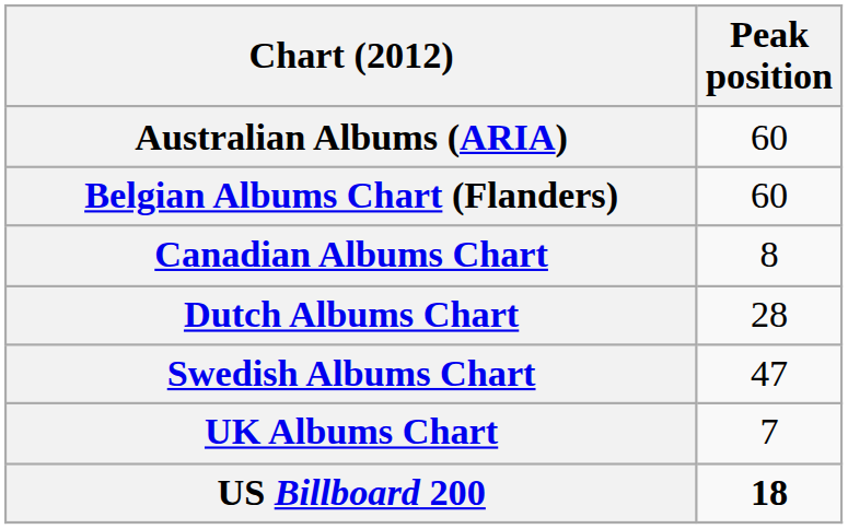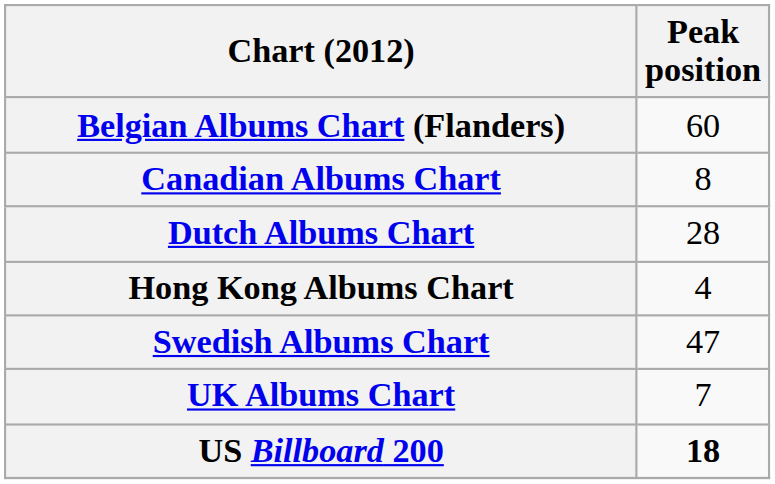 <table class="wikitable plainrowheaders sortable" style="text-align:center;">
 <tr>
 <th scope="col" style="width:18em;">Chart (2012)</th>
 <th scope="col">Peak<br>position</th>
-</tr>
-<tr>
-<th scope="row">Australian Albums (<a href='#'>ARIA</a>)</th>
-<td>60</td>
 </tr>
 <tr>
 <th scope="row"><a href='#'>Belgian Albums Chart</a> (Flanders)</th>
 <td>60</td>
 </tr>
 <tr>
 <th scope="row"><a href='#'>Canadian Albums Chart</a></th>
 <td>8</td>
 </tr>
 <tr>
 <th scope="row"><a href='#'>Dutch Albums Chart</a></th>
 <td>28</td>
+</tr>
+<tr>
+<th scope="row">Hong Kong Albums Chart</th>
+<td>4</td>
 </tr>
 <tr>
 <th scope="row"><a href='#'>Swedish Albums Chart</a></th>
 <td>47</td>
 </tr>
 <tr>
 <th scope="row"><a href='#'>UK Albums Chart</a></th>
 <td>7</td>
 </tr>
 <tr>
 <th scope="row">US <a href='#'><em>Billboard</em> 200</a></th>
 <td style="text-align:center;"><strong>18</strong></td>
 </tr>
 <tr>
 </tr>
 </table>
